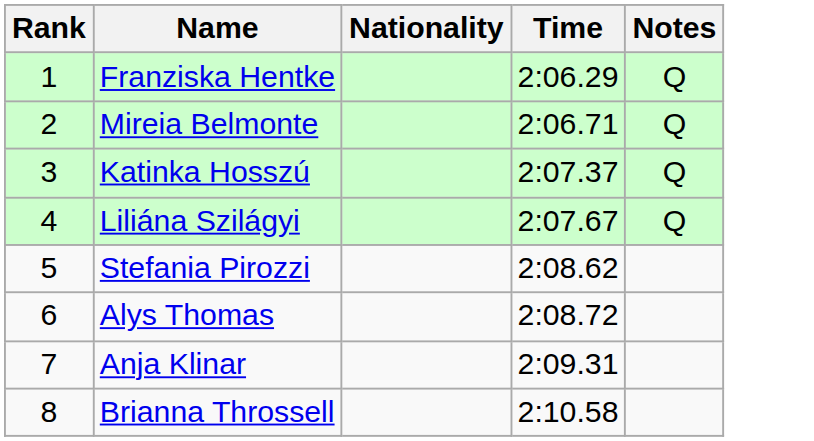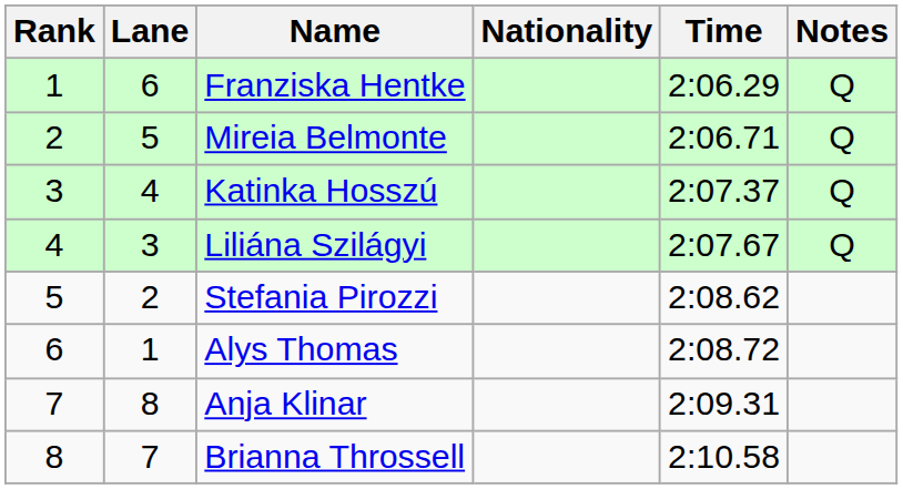 <table class="wikitable sortable" style="text-align:center">
 <tr>
 <th>Rank</th>
+<th>Lane</th>
 <th>Name</th>
 <th>Nationality</th>
 <th>Time</th>
 <th>Notes</th>
 </tr>
 <tr bgcolor=ccffcc>
 <td>1</td>
+<td>6</td>
 <td align=left><a href='#'>Franziska Hentke</a></td>
 <td align=left></td>
 <td>2:06.29</td>
 <td>Q</td>
 </tr>
 <tr bgcolor=ccffcc>
 <td>2</td>
+<td>5</td>
 <td align=left><a href='#'>Mireia Belmonte</a></td>
 <td align=left></td>
 <td>2:06.71</td>
 <td>Q</td>
 </tr>
 <tr bgcolor=ccffcc>
 <td>3</td>
+<td>4</td>
 <td align=left><a href='#'>Katinka Hosszú</a></td>
 <td align=left></td>
 <td>2:07.37</td>
 <td>Q</td>
 </tr>
 <tr bgcolor=ccffcc>
 <td>4</td>
+<td>3</td>
 <td align=left><a href='#'>Liliána Szilágyi</a></td>
 <td align=left></td>
 <td>2:07.67</td>
 <td>Q</td>
 </tr>
 <tr>
 <td>5</td>
+<td>2</td>
 <td align=left><a href='#'>Stefania Pirozzi</a></td>
 <td align=left></td>
 <td>2:08.62</td>
 <td></td>
 </tr>
 <tr>
 <td>6</td>
+<td>1</td>
 <td align=left><a href='#'>Alys Thomas</a></td>
 <td align=left></td>
 <td>2:08.72</td>
 <td></td>
 </tr>
 <tr>
 <td>7</td>
+<td>8</td>
 <td align=left><a href='#'>Anja Klinar</a></td>
 <td align=left></td>
 <td>2:09.31</td>
 <td></td>
 </tr>
 <tr>
 <td>8</td>
+<td>7</td>
 <td align=left><a href='#'>Brianna Throssell</a></td>
 <td align=left></td>
 <td>2:10.58</td>
 <td></td>
 </tr>
 </table>
